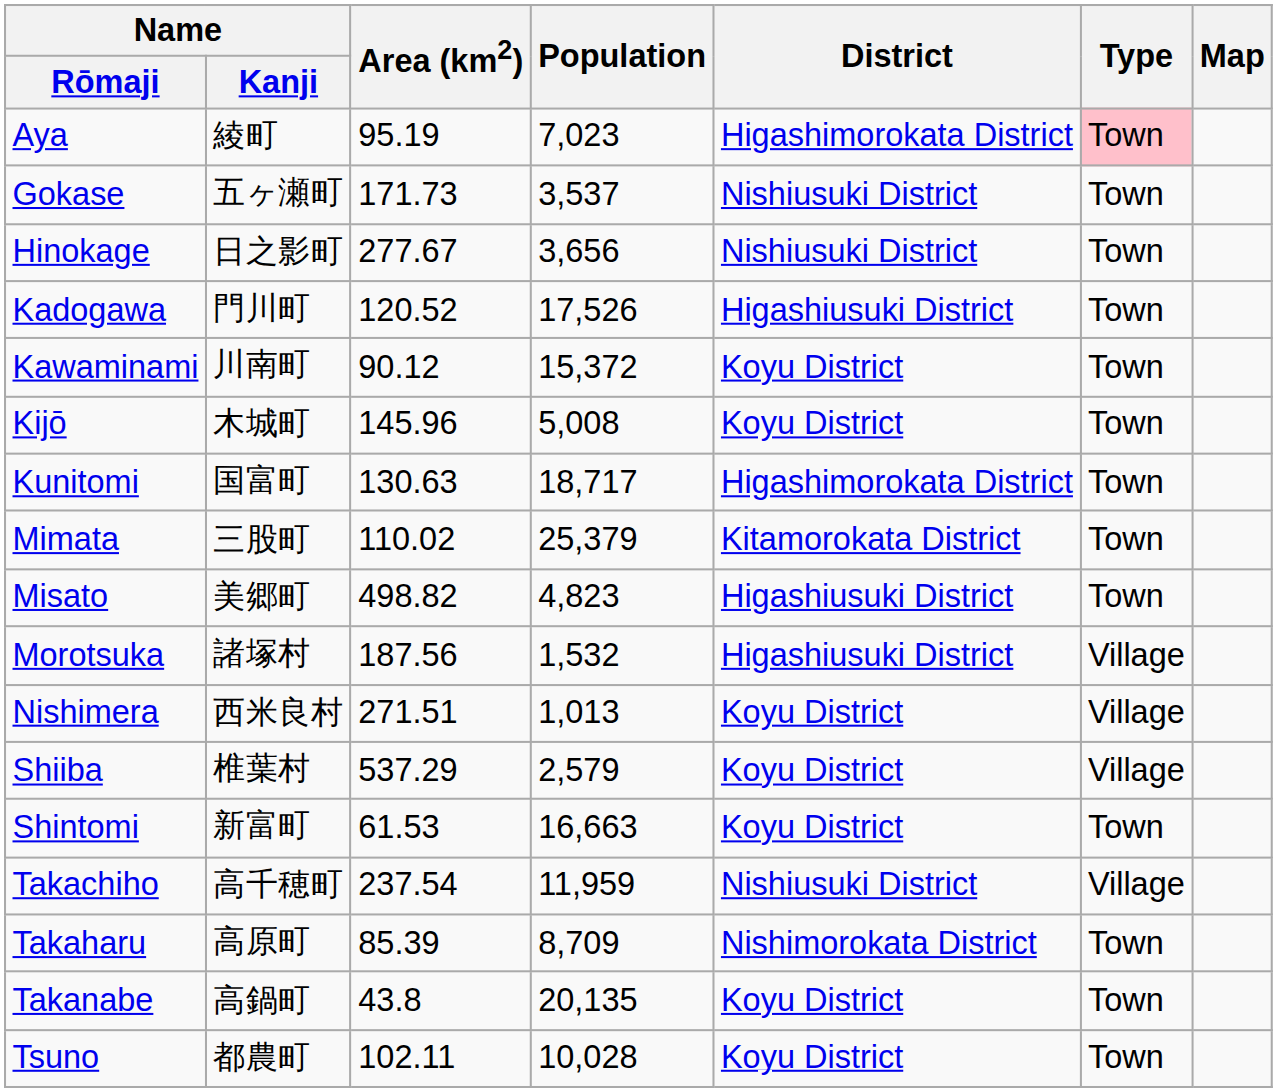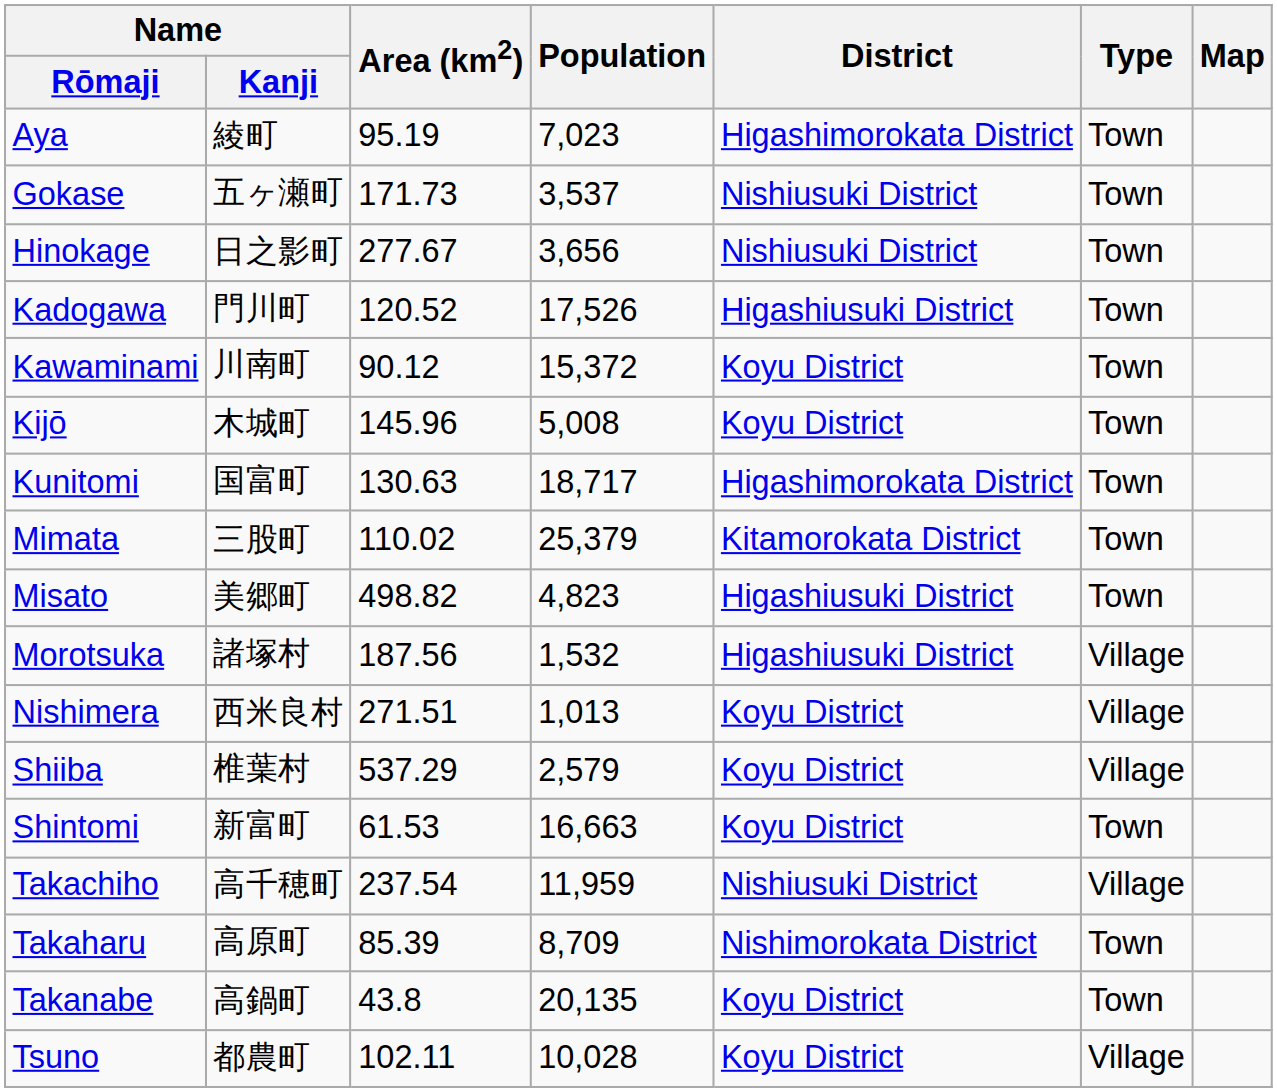 <table class="wikitable sortable">
 <tr>
 <th colspan="2">Name</th>
 <th rowspan="2">Area (km<sup>2</sup>)</th>
 <th rowspan="2">Population</th>
 <th rowspan="2">District</th>
 <th rowspan="2">Type</th>
 <th rowspan="2">Map</th>
 </tr>
 <tr>
 <th><a href='#'>Rōmaji</a></th>
 <th><a href='#'>Kanji</a></th>
 </tr>
 <tr>
 <td> <a href='#'>Aya</a></td>
 <td>綾町</td>
 <td>95.19</td>
 <td>7,023</td>
 <td><a href='#'>Higashimorokata District</a></td>
-<td style="background: pink;">Town</td>
+<td>Town</td>
 <td></td>
 </tr>
 <tr>
 <td> <a href='#'>Gokase</a></td>
 <td>五ヶ瀬町</td>
 <td>171.73</td>
 <td>3,537</td>
 <td><a href='#'>Nishiusuki District</a></td>
 <td>Town</td>
 <td></td>
 </tr>
 <tr>
 <td> <a href='#'>Hinokage</a></td>
 <td>日之影町</td>
 <td>277.67</td>
 <td>3,656</td>
 <td><a href='#'>Nishiusuki District</a></td>
 <td>Town</td>
 <td></td>
 </tr>
 <tr>
 <td> <a href='#'>Kadogawa</a></td>
 <td>門川町</td>
 <td>120.52</td>
 <td>17,526</td>
 <td><a href='#'>Higashiusuki District</a></td>
 <td>Town</td>
 <td></td>
 </tr>
 <tr>
 <td> <a href='#'>Kawaminami</a></td>
 <td>川南町</td>
 <td>90.12</td>
 <td>15,372</td>
 <td><a href='#'>Koyu District</a></td>
 <td>Town</td>
 <td></td>
 </tr>
 <tr>
 <td> <a href='#'>Kijō</a></td>
 <td>木城町</td>
 <td>145.96</td>
 <td>5,008</td>
 <td><a href='#'>Koyu District</a></td>
 <td>Town</td>
 <td></td>
 </tr>
 <tr>
 <td> <a href='#'>Kunitomi</a></td>
 <td>国富町</td>
 <td>130.63</td>
 <td>18,717</td>
 <td><a href='#'>Higashimorokata District</a></td>
 <td>Town</td>
 <td></td>
 </tr>
 <tr>
 <td> <a href='#'>Mimata</a></td>
 <td>三股町</td>
 <td>110.02</td>
 <td>25,379</td>
 <td><a href='#'>Kitamorokata District</a></td>
 <td>Town</td>
 <td></td>
 </tr>
 <tr>
 <td> <a href='#'>Misato</a></td>
 <td>美郷町</td>
 <td>498.82</td>
 <td>4,823</td>
 <td><a href='#'>Higashiusuki District</a></td>
 <td>Town</td>
 <td></td>
 </tr>
 <tr>
 <td> <a href='#'>Morotsuka</a></td>
 <td>諸塚村</td>
 <td>187.56</td>
 <td>1,532</td>
 <td><a href='#'>Higashiusuki District</a></td>
 <td>Village</td>
 <td></td>
 </tr>
 <tr>
 <td> <a href='#'>Nishimera</a></td>
 <td>西米良村</td>
 <td>271.51</td>
 <td>1,013</td>
 <td><a href='#'>Koyu District</a></td>
 <td>Village</td>
 <td></td>
 </tr>
 <tr>
 <td> <a href='#'>Shiiba</a></td>
 <td>椎葉村</td>
 <td>537.29</td>
 <td>2,579</td>
 <td><a href='#'>Koyu District</a></td>
 <td>Village</td>
 <td></td>
 </tr>
 <tr>
 <td> <a href='#'>Shintomi</a></td>
 <td>新富町</td>
 <td>61.53</td>
 <td>16,663</td>
 <td><a href='#'>Koyu District</a></td>
 <td>Town</td>
 <td></td>
 </tr>
 <tr>
 <td> <a href='#'>Takachiho</a></td>
 <td>高千穂町</td>
 <td>237.54</td>
 <td>11,959</td>
 <td><a href='#'>Nishiusuki District</a></td>
 <td>Village</td>
 <td></td>
 </tr>
 <tr>
 <td> <a href='#'>Takaharu</a></td>
 <td>高原町</td>
 <td>85.39</td>
 <td>8,709</td>
 <td><a href='#'>Nishimorokata District</a></td>
 <td>Town</td>
 <td></td>
 </tr>
 <tr>
 <td> <a href='#'>Takanabe</a></td>
 <td>高鍋町</td>
 <td>43.8</td>
 <td>20,135</td>
 <td><a href='#'>Koyu District</a></td>
 <td>Town</td>
 <td></td>
 </tr>
 <tr>
 <td> <a href='#'>Tsuno</a></td>
 <td>都農町</td>
 <td>102.11</td>
 <td>10,028</td>
 <td><a href='#'>Koyu District</a></td>
-<td>Town</td>
+<td>Village</td>
 <td></td>
 </tr>
 </table>
